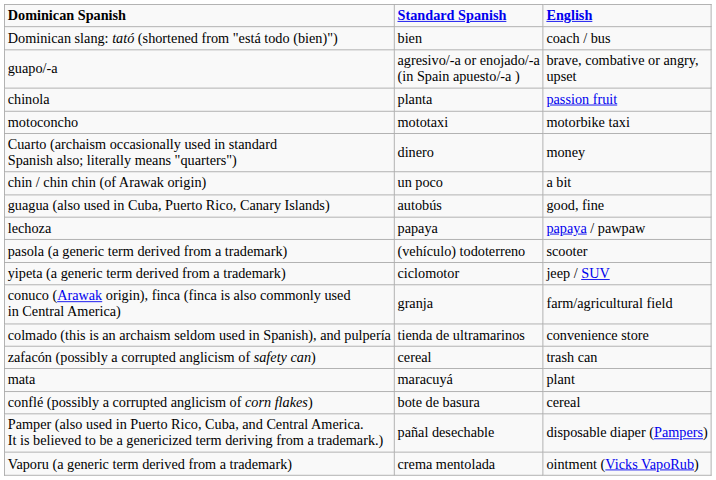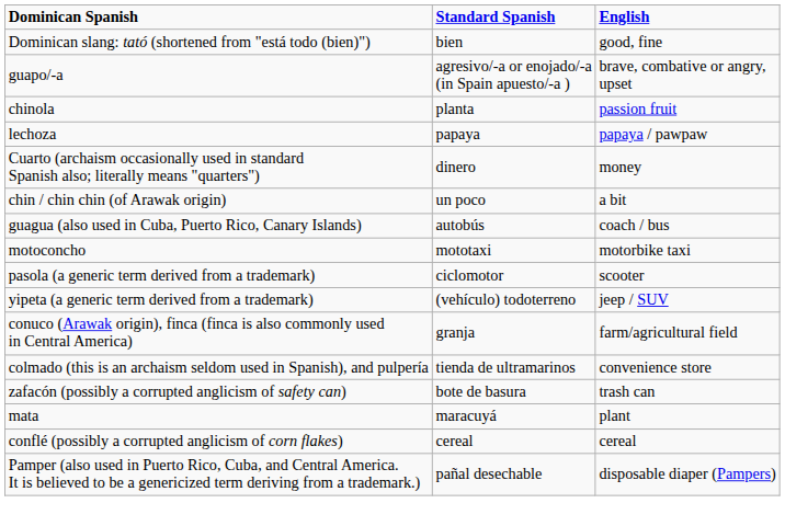 <table class="wikitable">
 <tr>
 <td><strong>Dominican Spanish</strong></td>
 <td><strong><a href='#'>Standard Spanish</a></strong></td>
 <td><strong><a href='#'>English</a></strong></td>
 </tr>
 <tr>
 <td>Dominican slang: <em>tató</em> (shortened from "está todo (bien)")</td>
 <td>bien</td>
-<td>coach / bus</td>
+<td>good, fine</td>
 </tr>
 <tr>
 <td>guapo/-a</td>
 <td>agresivo/-a or enojado/-a <br>(in Spain apuesto/-a )</td>
 <td>brave, combative or angry, <br> upset</td>
 </tr>
 <tr>
 <td>chinola</td>
 <td>planta</td>
 <td><a href='#'>passion fruit</a></td>
 </tr>
 <tr>
-<td>motoconcho</td>
-<td>mototaxi</td>
-<td>motorbike taxi</td>
+<td>lechoza</td>
+<td>papaya</td>
+<td><a href='#'>papaya</a> / pawpaw</td>
 </tr>
 <tr>
 <td>Cuarto (archaism occasionally used in standard <br> Spanish also; literally means "quarters")</td>
 <td>dinero</td>
 <td>money</td>
 </tr>
 <tr>
 <td>chin / chin chin (of Arawak origin)</td>
 <td>un poco</td>
 <td>a bit</td>
 </tr>
 <tr>
 <td>guagua (also used in Cuba, Puerto Rico, Canary Islands)</td>
 <td>autobús</td>
-<td>good, fine</td>
+<td>coach / bus</td>
 </tr>
 <tr>
-<td>lechoza</td>
-<td>papaya</td>
-<td><a href='#'>papaya</a> / pawpaw</td>
+<td>motoconcho</td>
+<td>mototaxi</td>
+<td>motorbike taxi</td>
 </tr>
 <tr>
 <td>pasola (a generic term derived from a trademark)</td>
-<td>(vehículo) todoterreno</td>
+<td>ciclomotor</td>
 <td>scooter</td>
 </tr>
 <tr>
 <td>yipeta (a generic term derived from a trademark)</td>
-<td>ciclomotor</td>
+<td>(vehículo) todoterreno</td>
 <td>jeep / <a href='#'>SUV</a></td>
 </tr>
 <tr>
 <td>conuco (<a href='#'>Arawak</a> origin), finca (finca is also commonly used <br> in Central America)</td>
 <td>granja</td>
 <td>farm/agricultural field</td>
 </tr>
 <tr>
 <td>colmado (this is an archaism seldom used in Spanish), and pulpería</td>
 <td>tienda de ultramarinos</td>
 <td>convenience store</td>
 </tr>
 <tr>
 <td>zafacón (possibly a corrupted anglicism of <em>safety can</em>)</td>
-<td>cereal</td>
+<td>bote de basura</td>
 <td>trash can</td>
 </tr>
 <tr>
 <td>mata</td>
 <td>maracuyá</td>
 <td>plant</td>
 </tr>
 <tr>
 <td>conflé (possibly a corrupted anglicism of <em>corn flakes</em>)</td>
-<td>bote de basura</td>
+<td>cereal</td>
 <td>cereal</td>
 </tr>
 <tr>
 <td>Pamper (also used in Puerto Rico, Cuba, and Central America. <br> It is believed to be a genericized term deriving from a trademark.)</td>
 <td>pañal desechable</td>
 <td>disposable diaper (<a href='#'>Pampers</a>)</td>
 </tr>
-<tr>
-<td>Vaporu (a generic term derived from a trademark)</td>
-<td>crema mentolada</td>
-<td>ointment (<a href='#'>Vicks VapoRub</a>)</td>
-</tr>
 </table>
